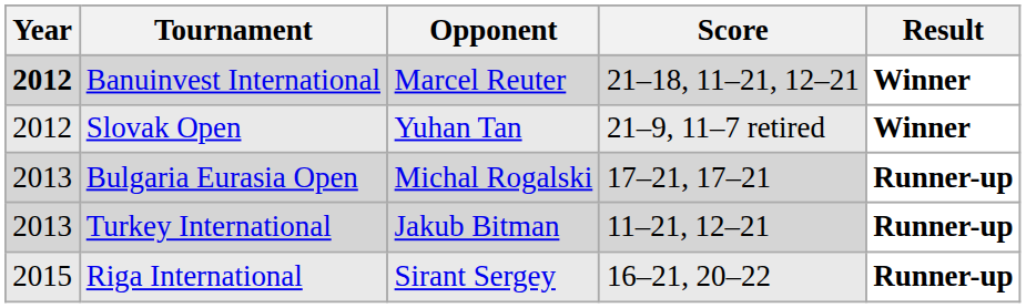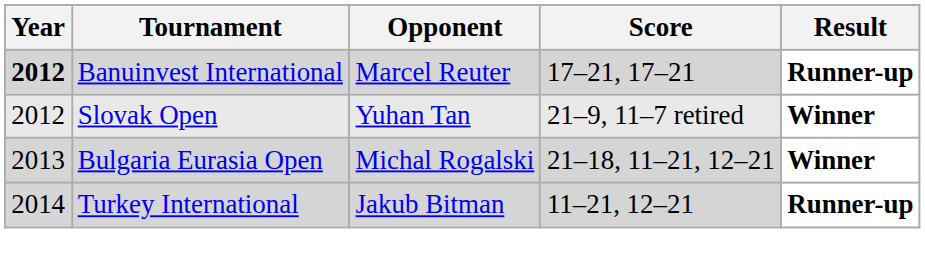 <table class="sortable wikitable" style="font-size: 90%;">
 <tr>
 <th>Year</th>
 <th>Tournament</th>
 <th>Opponent</th>
 <th>Score</th>
 <th>Result</th>
 </tr>
 <tr style="background:#D5D5D5">
 <td align="center"><strong>2012</strong></td>
 <td align="left"><a href='#'>Banuinvest International</a></td>
 <td align="left"> <a href='#'>Marcel Reuter</a></td>
-<td align="left">21–18, 11–21, 12–21</td>
-<td style="text-align:left; background:white"> <strong>Winner</strong></td>
+<td align="left">17–21, 17–21</td>
+<td style="text-align:left; background:white"> <strong>Runner-up</strong></td>
 </tr>
 <tr style="background:#E9E9E9">
 <td align="center">2012</td>
 <td align="left"><a href='#'>Slovak Open</a></td>
 <td align="left"> <a href='#'>Yuhan Tan</a></td>
 <td align="left">21–9, 11–7 retired</td>
 <td style="text-align:left; background:white"> <strong>Winner</strong></td>
 </tr>
 <tr style="background:#D5D5D5">
 <td align="center">2013</td>
 <td align="left"><a href='#'>Bulgaria Eurasia Open</a></td>
 <td align="left"> <a href='#'>Michal Rogalski</a></td>
-<td align="left">17–21, 17–21</td>
-<td style="text-align:left; background:white"> <strong>Runner-up</strong></td>
+<td align="left">21–18, 11–21, 12–21</td>
+<td style="text-align:left; background:white"> <strong>Winner</strong></td>
 </tr>
 <tr style="background:#D5D5D5">
-<td align="center">2013</td>
+<td align="center">2014</td>
 <td align="left"><a href='#'>Turkey International</a></td>
 <td align="left"> <a href='#'>Jakub Bitman</a></td>
 <td align="left">11–21, 12–21</td>
 <td style="text-align:left; background:white"> <strong>Runner-up</strong></td>
 </tr>
-<tr style="background:#E9E9E9">
-<td align="center">2015</td>
-<td align="left"><a href='#'>Riga International</a></td>
-<td align="left"> <a href='#'>Sirant Sergey</a></td>
-<td align="left">16–21, 20–22</td>
-<td style="text-align:left; background:white"> <strong>Runner-up</strong></td>
-</tr>
 </table>
